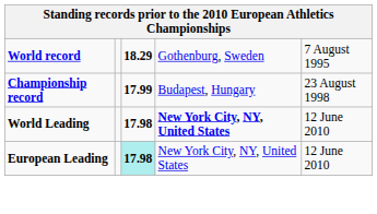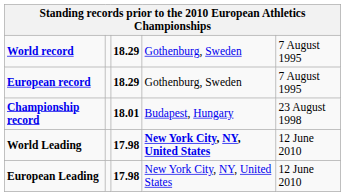 <table class="wikitable" width=75%>
 <tr>
 <th colspan="5">Standing records prior to the 2010 European Athletics Championships</th>
 </tr>
 <tr>
 <td><strong><a href='#'>World record</a></strong></td>
 <td></td>
 <td><strong>18.29</strong></td>
 <td><a href='#'>Gothenburg</a>, <a href='#'>Sweden</a></td>
 <td>7 August 1995</td>
 </tr>
 <tr>
+<td><strong><a href='#'>European record</a></strong></td>
+<td></td>
+<td><strong>18.29</strong></td>
+<td>Gothenburg, Sweden</td>
+<td>7 August 1995</td>
+</tr>
+<tr>
 <td><strong><a href='#'>Championship record</a></strong></td>
 <td></td>
-<td><strong>17.99</strong></td>
+<td><strong>18.01</strong></td>
 <td><a href='#'>Budapest</a>, <a href='#'>Hungary</a></td>
 <td>23 August 1998</td>
 </tr>
 <tr>
 <td><strong>World Leading</strong></td>
 <td></td>
 <td><strong>17.98</strong></td>
 <td><strong><a href='#'>New York City</a>, <a href='#'>NY</a>, <a href='#'>United States</a></strong></td>
 <td>12 June 2010</td>
 </tr>
 <tr>
 <td><strong>European Leading</strong></td>
 <td></td>
-<td style="background: paleturquoise;"><strong>17.98</strong></td>
+<td><strong>17.98</strong></td>
 <td><a href='#'>New York City</a>, <a href='#'>NY</a>, <a href='#'>United States</a></td>
 <td>12 June 2010</td>
 </tr>
 </table>
